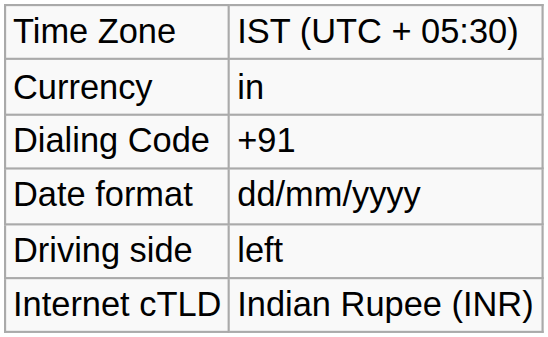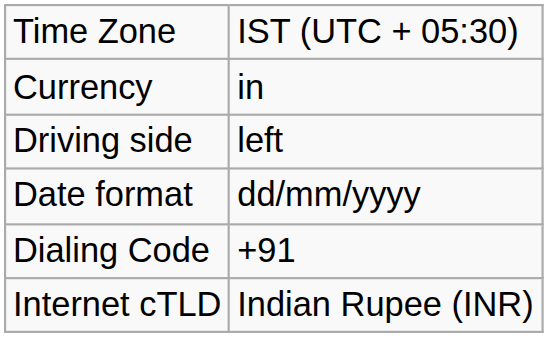 <table class="wikitable">
 <tr>
 <td>Time Zone</td>
 <td>IST (UTC + 05:30)</td>
 </tr>
 <tr>
 <td>Currency</td>
 <td>in</td>
 </tr>
 <tr>
-<td>Dialing Code</td>
-<td>+91</td>
+<td>Driving side</td>
+<td>left</td>
 </tr>
 <tr>
 <td>Date format</td>
 <td>dd/mm/yyyy</td>
 </tr>
 <tr>
-<td>Driving side</td>
-<td>left</td>
+<td>Dialing Code</td>
+<td>+91</td>
 </tr>
 <tr>
 <td>Internet cTLD</td>
 <td>Indian Rupee (INR)</td>
 </tr>
 </table>
